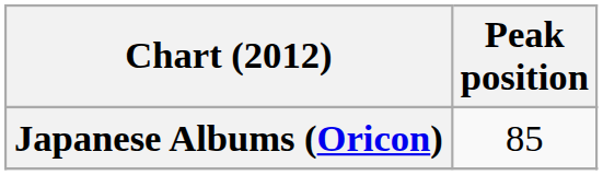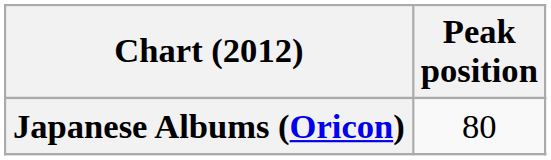 <table class="wikitable sortable plainrowheaders" style="text-align:center">
 <tr>
 <th scope="col">Chart (2012)</th>
 <th scope="col">Peak<br> position</th>
 </tr>
 <tr>
 </tr>
 <tr>
 </tr>
 <tr>
 </tr>
 <tr>
 </tr>
 <tr>
 </tr>
 <tr>
 </tr>
 <tr>
 </tr>
 <tr>
 <th scope="row">Japanese Albums (<a href='#'>Oricon</a>)</th>
-<td style="text-align:center;">85</td>
+<td style="text-align:center;">80</td>
 </tr>
 <tr>
 </tr>
 <tr>
 </tr>
 <tr>
 </tr>
 <tr>
 </tr>
 <tr>
 </tr>
 <tr>
 </tr>
 <tr>
 </tr>
 <tr>
 </tr>
 <tr>
 </tr>
 <tr>
 </tr>
 <tr>
 </tr>
 <tr>
 </tr>
 </table>
